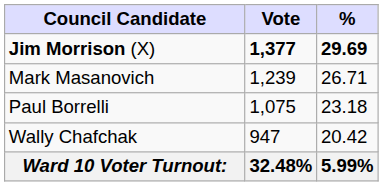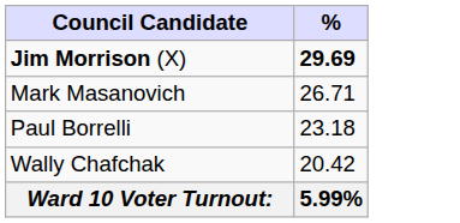 <table class="wikitable sortable">
 <tr>
 <th style="background:#ddf; width:200px;">Council Candidate</th>
-<th style="background:#ddf; width:50px;">Vote</th>
 <th style="background:#ddf; width:30px;">%</th>
 </tr>
 <tr>
 <td><strong>Jim Morrison</strong> (X)</td>
-<td><strong>1,377</strong></td>
 <td><strong>29.69</strong></td>
 </tr>
 <tr>
 <td>Mark Masanovich</td>
-<td>1,239</td>
 <td>26.71</td>
 </tr>
 <tr>
 <td>Paul Borrelli</td>
-<td>1,075</td>
 <td>23.18</td>
 </tr>
 <tr>
 <td>Wally Chafchak</td>
-<td>947</td>
 <td>20.42</td>
 </tr>
 <tr>
 <th><em>Ward 10 Voter Turnout:</em></th>
-<th>32.48%</th>
 <th>5.99%</th>
 </tr>
 </table>
